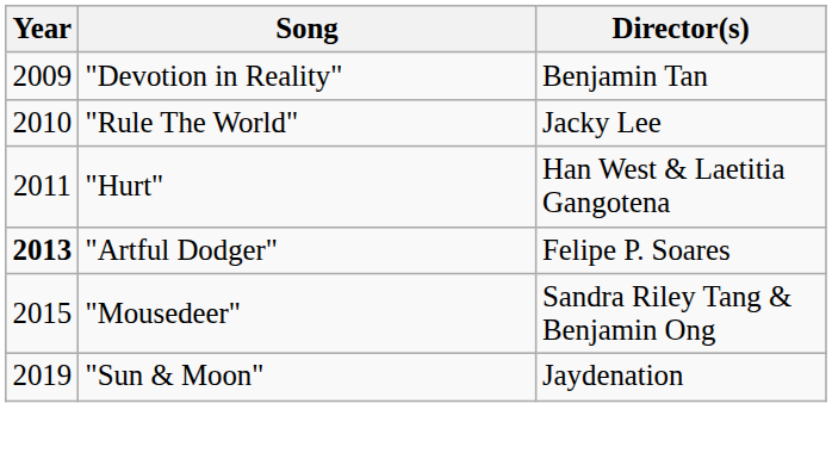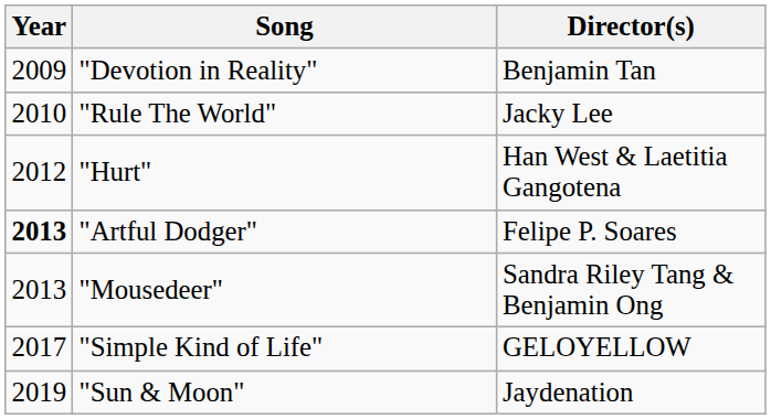 <table class="wikitable">
 <tr>
 <th align="center" width="5">Year</th>
 <th width="240" width="220">Song</th>
 <th width="150">Director(s)</th>
 </tr>
 <tr>
 <td align="center" rowspan="1">2009</td>
 <td>"Devotion in Reality"</td>
 <td>Benjamin Tan</td>
 </tr>
 <tr>
 <td align="center" rowspan="1">2010</td>
 <td>"Rule The World"</td>
 <td>Jacky Lee</td>
 </tr>
 <tr>
-<td align="center" rowspan="1">2011</td>
+<td align="center" rowspan="1">2012</td>
 <td>"Hurt"</td>
 <td>Han West & Laetitia Gangotena</td>
 </tr>
 <tr>
 <td align="center" rowspan="1"><strong>2013</strong></td>
 <td>"Artful Dodger"</td>
 <td>Felipe P. Soares</td>
 </tr>
 <tr>
-<td align="center" rowspan="1">2015</td>
+<td align="center" rowspan="1">2013</td>
 <td>"Mousedeer"</td>
 <td>Sandra Riley Tang & Benjamin Ong</td>
+</tr>
+<tr>
+<td align="center" rowspan="1">2017</td>
+<td>"Simple Kind of Life"</td>
+<td>GELOYELLOW</td>
 </tr>
 <tr>
 <td align="center" rowspan="1">2019</td>
 <td>"Sun & Moon"</td>
 <td>Jaydenation</td>
 </tr>
 </table>
